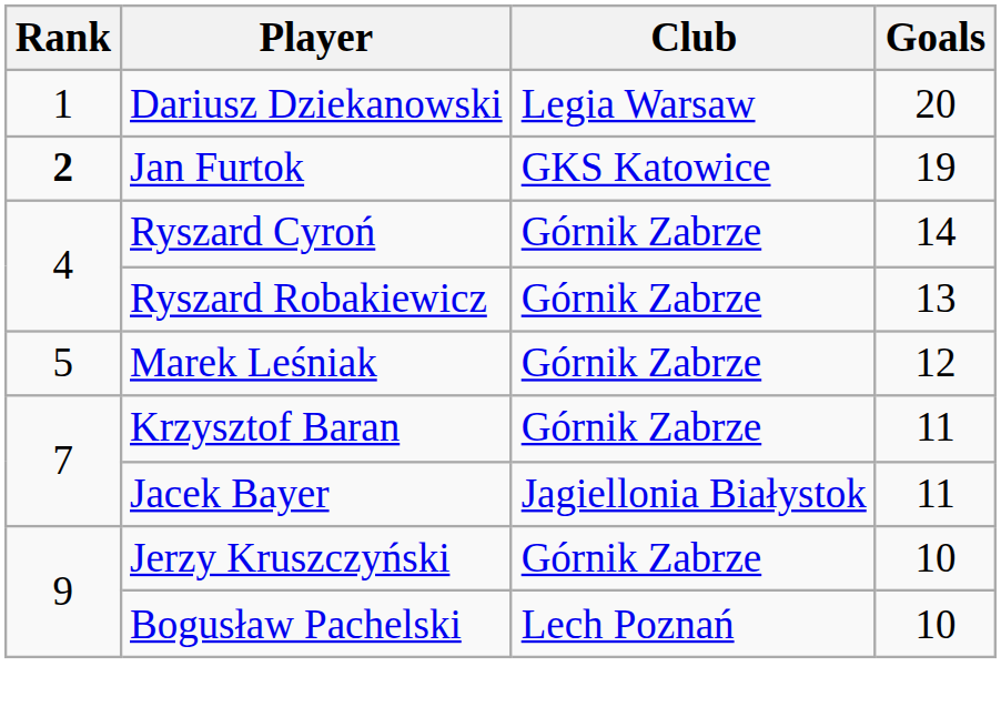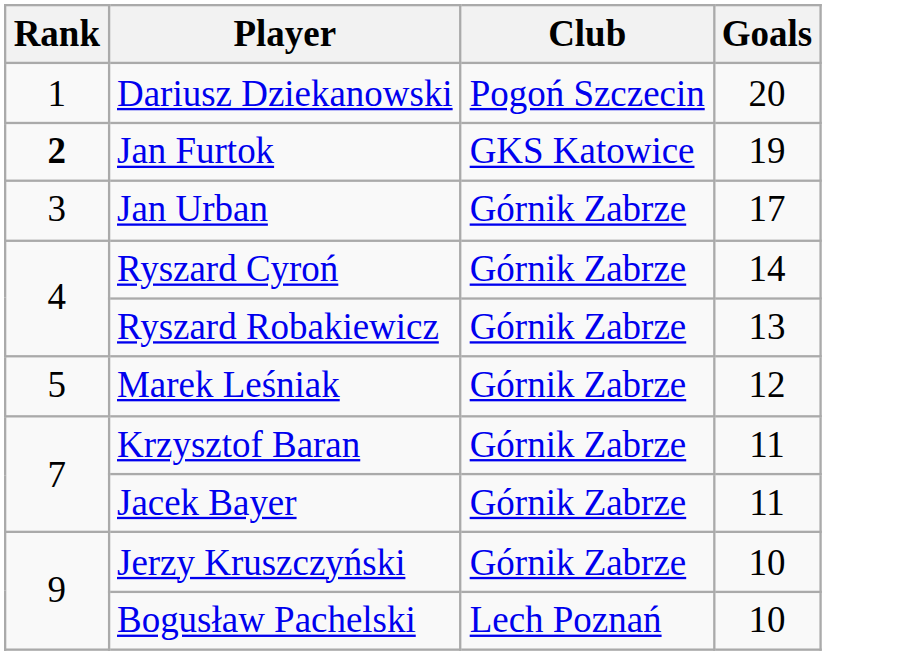 <table class="wikitable" style="text-align:center">
 <tr>
 <th>Rank</th>
 <th>Player</th>
 <th>Club</th>
 <th>Goals</th>
 </tr>
 <tr>
 <td rowspan="1">1</td>
 <td align="left"> <a href='#'>Dariusz Dziekanowski</a></td>
-<td align="left"><a href='#'>Legia Warsaw</a></td>
+<td align="left"><a href='#'>Pogoń Szczecin</a></td>
 <td>20</td>
 </tr>
 <tr>
 <td rowspan="1"><strong>2</strong></td>
 <td align="left"> <a href='#'>Jan Furtok</a></td>
 <td align="left"><a href='#'>GKS Katowice</a></td>
 <td>19</td>
+</tr>
+<tr>
+<td rowspan="1">3</td>
+<td align="left"> <a href='#'>Jan Urban</a></td>
+<td align="left"><a href='#'>Górnik Zabrze</a></td>
+<td>17</td>
 </tr>
 <tr>
 <td rowspan="2">4</td>
 <td align="left"> <a href='#'>Ryszard Cyroń</a></td>
 <td align="left"><a href='#'>Górnik Zabrze</a></td>
 <td>14</td>
 </tr>
 <tr>
 <td align="left"> <a href='#'>Ryszard Robakiewicz</a></td>
 <td align="left"><a href='#'>Górnik Zabrze</a></td>
 <td>13</td>
 </tr>
 <tr>
 <td rowspan="1">5</td>
 <td align="left"> <a href='#'>Marek Leśniak</a></td>
 <td align="left"><a href='#'>Górnik Zabrze</a></td>
 <td>12</td>
 </tr>
 <tr>
 <td rowspan="2">7</td>
 <td align="left"> <a href='#'>Krzysztof Baran</a></td>
 <td align="left"><a href='#'>Górnik Zabrze</a></td>
 <td>11</td>
 </tr>
 <tr>
 <td align="left"> <a href='#'>Jacek Bayer</a></td>
-<td align="left"><a href='#'>Jagiellonia Białystok</a></td>
+<td align="left"><a href='#'>Górnik Zabrze</a></td>
 <td>11</td>
 </tr>
 <tr>
 <td rowspan="2">9</td>
 <td align="left"> <a href='#'>Jerzy Kruszczyński</a></td>
 <td align="left"><a href='#'>Górnik Zabrze</a></td>
 <td>10</td>
 </tr>
 <tr>
 <td align="left"> <a href='#'>Bogusław Pachelski</a></td>
 <td align="left"><a href='#'>Lech Poznań</a></td>
 <td>10</td>
 </tr>
 </table>
